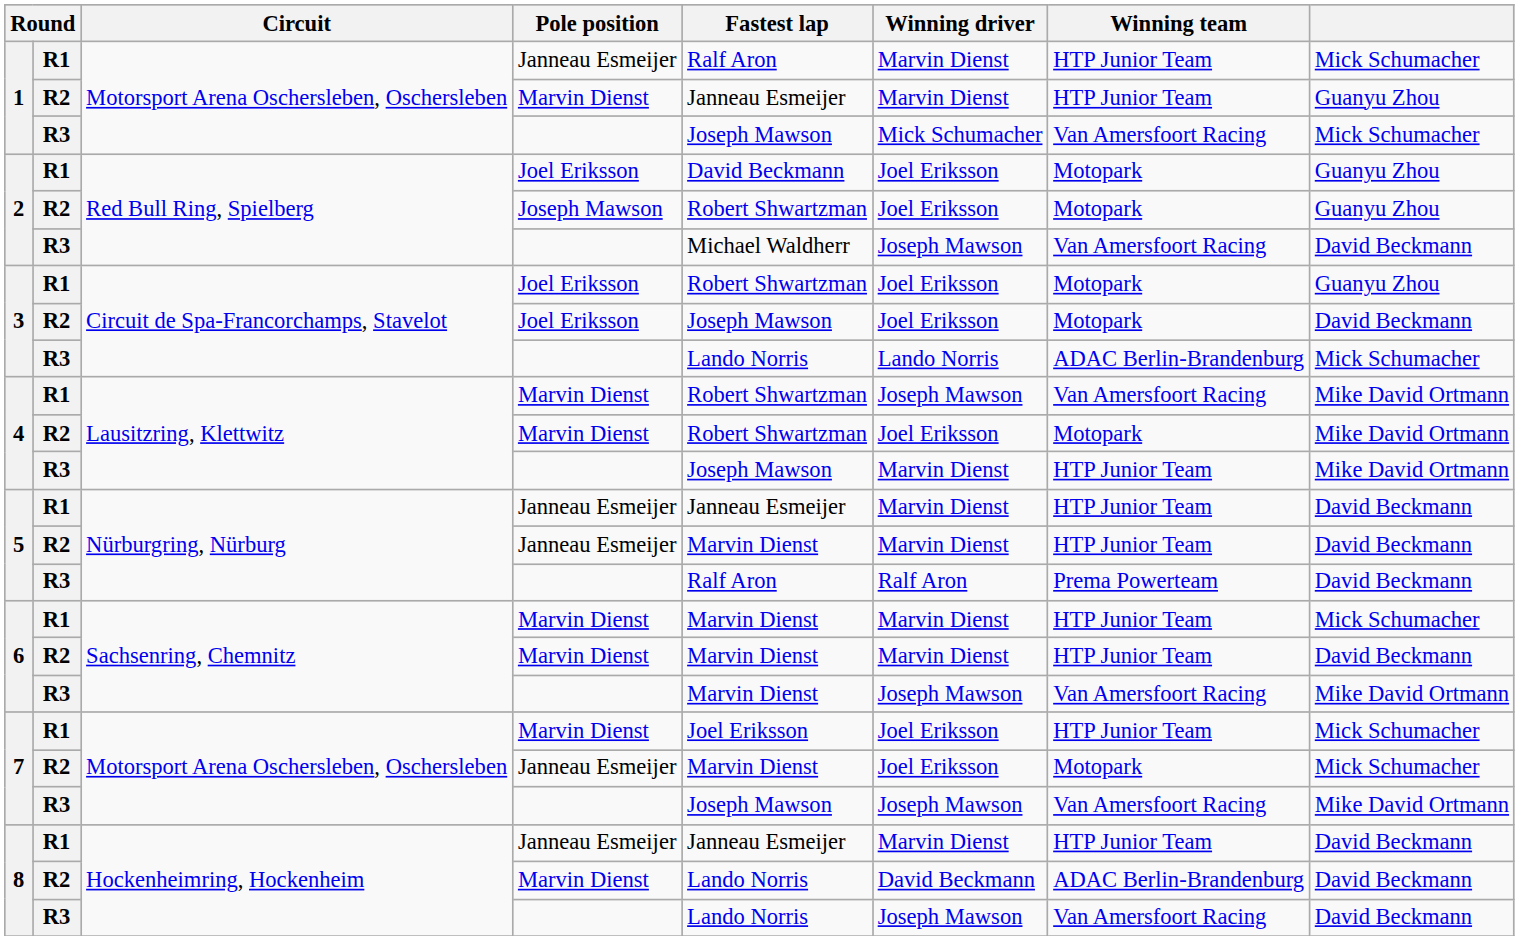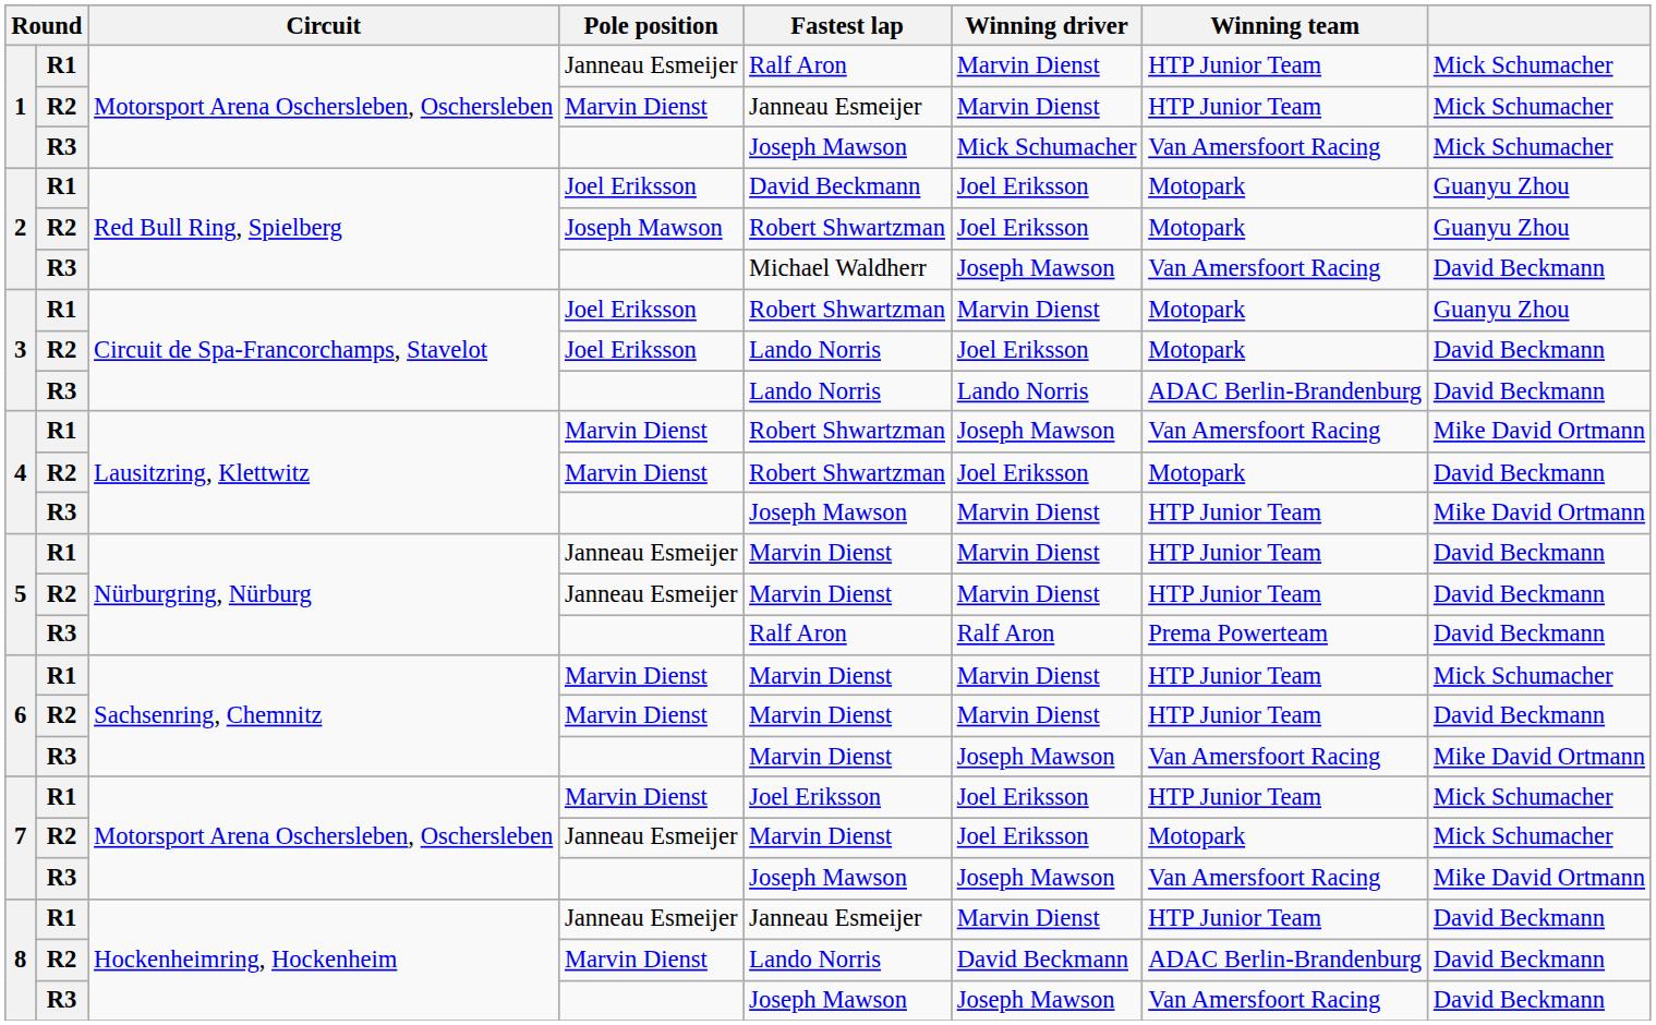 <table class="wikitable" style="font-size: 85%;">
 <tr>
 <th colspan=2>Round</th>
 <th>Circuit</th>
 <th>Pole position</th>
 <th>Fastest lap</th>
 <th>Winning driver</th>
 <th>Winning team</th>
 <th></th>
 </tr>
 <tr>
 <th rowspan=3>1</th>
 <th>R1</th>
 <td rowspan=3 nowrap> <a href='#'>Motorsport Arena Oschersleben</a>, <a href='#'>Oschersleben</a></td>
 <td> Janneau Esmeijer</td>
 <td> <a href='#'>Ralf Aron</a></td>
 <td> <a href='#'>Marvin Dienst</a></td>
 <td> <a href='#'>HTP Junior Team</a></td>
 <td> <a href='#'>Mick Schumacher</a></td>
 </tr>
 <tr>
 <th>R2</th>
 <td> <a href='#'>Marvin Dienst</a></td>
 <td> Janneau Esmeijer</td>
 <td> <a href='#'>Marvin Dienst</a></td>
 <td> <a href='#'>HTP Junior Team</a></td>
-<td> <a href='#'>Guanyu Zhou</a></td>
+<td> <a href='#'>Mick Schumacher</a></td>
 </tr>
 <tr>
 <th>R3</th>
 <td></td>
 <td> <a href='#'>Joseph Mawson</a></td>
 <td nowrap> <a href='#'>Mick Schumacher</a></td>
 <td nowrap> <a href='#'>Van Amersfoort Racing</a></td>
 <td> <a href='#'>Mick Schumacher</a></td>
 </tr>
 <tr>
 <th rowspan=3>2</th>
 <th>R1</th>
 <td rowspan=3> <a href='#'>Red Bull Ring</a>, <a href='#'>Spielberg</a></td>
 <td> <a href='#'>Joel Eriksson</a></td>
 <td> <a href='#'>David Beckmann</a></td>
 <td> <a href='#'>Joel Eriksson</a></td>
 <td> <a href='#'>Motopark</a></td>
 <td> <a href='#'>Guanyu Zhou</a></td>
 </tr>
 <tr>
 <th>R2</th>
 <td> <a href='#'>Joseph Mawson</a></td>
 <td nowrap> <a href='#'>Robert Shwartzman</a></td>
 <td> <a href='#'>Joel Eriksson</a></td>
 <td> <a href='#'>Motopark</a></td>
 <td> <a href='#'>Guanyu Zhou</a></td>
 </tr>
 <tr>
 <th>R3</th>
 <td></td>
 <td> Michael Waldherr</td>
 <td> <a href='#'>Joseph Mawson</a></td>
 <td> <a href='#'>Van Amersfoort Racing</a></td>
 <td> <a href='#'>David Beckmann</a></td>
 </tr>
 <tr>
 <th rowspan=3>3</th>
 <th>R1</th>
 <td rowspan=3> <a href='#'>Circuit de Spa-Francorchamps</a>, <a href='#'>Stavelot</a></td>
 <td> <a href='#'>Joel Eriksson</a></td>
 <td> <a href='#'>Robert Shwartzman</a></td>
-<td> <a href='#'>Joel Eriksson</a></td>
+<td> <a href='#'>Marvin Dienst</a></td>
 <td> <a href='#'>Motopark</a></td>
 <td> <a href='#'>Guanyu Zhou</a></td>
 </tr>
 <tr>
 <th>R2</th>
 <td> <a href='#'>Joel Eriksson</a></td>
-<td> <a href='#'>Joseph Mawson</a></td>
+<td> <a href='#'>Lando Norris</a></td>
 <td> <a href='#'>Joel Eriksson</a></td>
 <td> <a href='#'>Motopark</a></td>
 <td> <a href='#'>David Beckmann</a></td>
 </tr>
 <tr>
 <th>R3</th>
 <td></td>
 <td> <a href='#'>Lando Norris</a></td>
 <td> <a href='#'>Lando Norris</a></td>
 <td nowrap> <a href='#'>ADAC Berlin-Brandenburg</a></td>
-<td> <a href='#'>Mick Schumacher</a></td>
+<td> <a href='#'>David Beckmann</a></td>
 </tr>
 <tr>
 <th rowspan=3>4</th>
 <th>R1</th>
 <td rowspan=3> <a href='#'>Lausitzring</a>, <a href='#'>Klettwitz</a></td>
 <td> <a href='#'>Marvin Dienst</a></td>
 <td> <a href='#'>Robert Shwartzman</a></td>
 <td> <a href='#'>Joseph Mawson</a></td>
 <td> <a href='#'>Van Amersfoort Racing</a></td>
 <td nowrap> <a href='#'>Mike David Ortmann</a></td>
 </tr>
 <tr>
 <th>R2</th>
 <td> <a href='#'>Marvin Dienst</a></td>
 <td> <a href='#'>Robert Shwartzman</a></td>
 <td> <a href='#'>Joel Eriksson</a></td>
 <td> <a href='#'>Motopark</a></td>
-<td> <a href='#'>Mike David Ortmann</a></td>
+<td> <a href='#'>David Beckmann</a></td>
 </tr>
 <tr>
 <th>R3</th>
 <td></td>
 <td> <a href='#'>Joseph Mawson</a></td>
 <td> <a href='#'>Marvin Dienst</a></td>
 <td> <a href='#'>HTP Junior Team</a></td>
 <td> <a href='#'>Mike David Ortmann</a></td>
 </tr>
 <tr>
 <th rowspan=3>5</th>
 <th>R1</th>
 <td rowspan=3> <a href='#'>Nürburgring</a>, <a href='#'>Nürburg</a></td>
 <td nowrap> Janneau Esmeijer</td>
-<td nowrap> Janneau Esmeijer</td>
+<td> <a href='#'>Marvin Dienst</a></td>
 <td> <a href='#'>Marvin Dienst</a></td>
 <td> <a href='#'>HTP Junior Team</a></td>
 <td> <a href='#'>David Beckmann</a></td>
 </tr>
 <tr>
 <th>R2</th>
 <td> Janneau Esmeijer</td>
 <td> <a href='#'>Marvin Dienst</a></td>
 <td> <a href='#'>Marvin Dienst</a></td>
 <td> <a href='#'>HTP Junior Team</a></td>
 <td> <a href='#'>David Beckmann</a></td>
 </tr>
 <tr>
 <th>R3</th>
 <td></td>
 <td> <a href='#'>Ralf Aron</a></td>
 <td> <a href='#'>Ralf Aron</a></td>
 <td> <a href='#'>Prema Powerteam</a></td>
 <td> <a href='#'>David Beckmann</a></td>
 </tr>
 <tr>
 <th rowspan=3>6</th>
 <th>R1</th>
 <td rowspan=3> <a href='#'>Sachsenring</a>, <a href='#'>Chemnitz</a></td>
 <td> <a href='#'>Marvin Dienst</a></td>
 <td> <a href='#'>Marvin Dienst</a></td>
 <td> <a href='#'>Marvin Dienst</a></td>
 <td> <a href='#'>HTP Junior Team</a></td>
 <td> <a href='#'>Mick Schumacher</a></td>
 </tr>
 <tr>
 <th>R2</th>
 <td> <a href='#'>Marvin Dienst</a></td>
 <td> <a href='#'>Marvin Dienst</a></td>
 <td> <a href='#'>Marvin Dienst</a></td>
 <td> <a href='#'>HTP Junior Team</a></td>
 <td> <a href='#'>David Beckmann</a></td>
 </tr>
 <tr>
 <th>R3</th>
 <td></td>
 <td> <a href='#'>Marvin Dienst</a></td>
 <td> <a href='#'>Joseph Mawson</a></td>
 <td> <a href='#'>Van Amersfoort Racing</a></td>
 <td> <a href='#'>Mike David Ortmann</a></td>
 </tr>
 <tr>
 <th rowspan=3>7</th>
 <th>R1</th>
 <td rowspan=3 nowrap> <a href='#'>Motorsport Arena Oschersleben</a>, <a href='#'>Oschersleben</a></td>
 <td> <a href='#'>Marvin Dienst</a></td>
 <td> <a href='#'>Joel Eriksson</a></td>
 <td> <a href='#'>Joel Eriksson</a></td>
 <td> <a href='#'>HTP Junior Team</a></td>
 <td> <a href='#'>Mick Schumacher</a></td>
 </tr>
 <tr>
 <th>R2</th>
 <td> Janneau Esmeijer</td>
 <td> <a href='#'>Marvin Dienst</a></td>
 <td> <a href='#'>Joel Eriksson</a></td>
 <td> <a href='#'>Motopark</a></td>
 <td> <a href='#'>Mick Schumacher</a></td>
 </tr>
 <tr>
 <th>R3</th>
 <td></td>
 <td> <a href='#'>Joseph Mawson</a></td>
 <td> <a href='#'>Joseph Mawson</a></td>
 <td> <a href='#'>Van Amersfoort Racing</a></td>
 <td> <a href='#'>Mike David Ortmann</a></td>
 </tr>
 <tr>
 <th rowspan=3>8</th>
 <th>R1</th>
 <td rowspan=3> <a href='#'>Hockenheimring</a>, <a href='#'>Hockenheim</a></td>
 <td> Janneau Esmeijer</td>
 <td nowrap> Janneau Esmeijer</td>
 <td> <a href='#'>Marvin Dienst</a></td>
 <td> <a href='#'>HTP Junior Team</a></td>
 <td> <a href='#'>David Beckmann</a></td>
 </tr>
 <tr>
 <th>R2</th>
 <td> <a href='#'>Marvin Dienst</a></td>
 <td> <a href='#'>Lando Norris</a></td>
 <td nowrap> <a href='#'>David Beckmann</a></td>
 <td> <a href='#'>ADAC Berlin-Brandenburg</a></td>
 <td> <a href='#'>David Beckmann</a></td>
 </tr>
 <tr>
 <th>R3</th>
 <td></td>
-<td> <a href='#'>Lando Norris</a></td>
+<td> <a href='#'>Joseph Mawson</a></td>
 <td> <a href='#'>Joseph Mawson</a></td>
 <td> <a href='#'>Van Amersfoort Racing</a></td>
 <td> <a href='#'>David Beckmann</a></td>
 </tr>
 </table>
